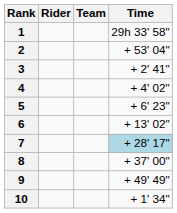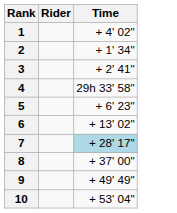 <table class="wikitable" margin-bottom:0;">
 <tr>
 <th scope="col">Rank</th>
 <th scope="col">Rider</th>
-<th scope="col">Team</th>
 <th scope="col">Time</th>
 </tr>
 <tr>
 <th scope="row">1</th>
 <td> </td>
-<td></td>
-<td align="right">29h 33' 58"</td>
+<td align="right">+ 4' 02"</td>
 </tr>
 <tr>
 <th scope="row">2</th>
 <td></td>
-<td></td>
-<td align="right">+ 53' 04"</td>
+<td align="right">+ 1' 34"</td>
 </tr>
 <tr>
 <th scope="row">3</th>
-<td></td>
 <td></td>
 <td align="right">+ 2' 41"</td>
 </tr>
 <tr>
 <th scope="row">4</th>
 <td></td>
-<td></td>
-<td align="right">+ 4' 02"</td>
+<td align="right">29h 33' 58"</td>
 </tr>
 <tr>
 <th scope="row">5</th>
-<td></td>
 <td></td>
 <td align="right">+ 6' 23"</td>
 </tr>
 <tr>
 <th scope="row">6</th>
 <td></td>
-<td></td>
 <td align="right">+ 13' 02"</td>
 </tr>
 <tr>
 <th scope="row">7</th>
-<td></td>
 <td></td>
 <td align="right" style="background: lightblue;">+ 28' 17"</td>
 </tr>
 <tr>
 <th scope="row">8</th>
 <td></td>
-<td></td>
 <td align="right">+ 37' 00"</td>
 </tr>
 <tr>
 <th scope="row">9</th>
-<td></td>
 <td></td>
 <td align="right">+ 49' 49"</td>
 </tr>
 <tr>
 <th scope="row">10</th>
 <td></td>
-<td></td>
-<td align="right">+ 1' 34"</td>
+<td align="right">+ 53' 04"</td>
 </tr>
 </table>
